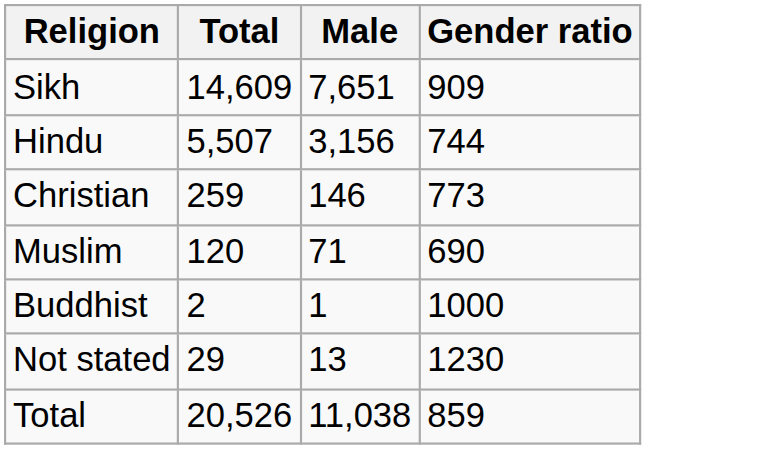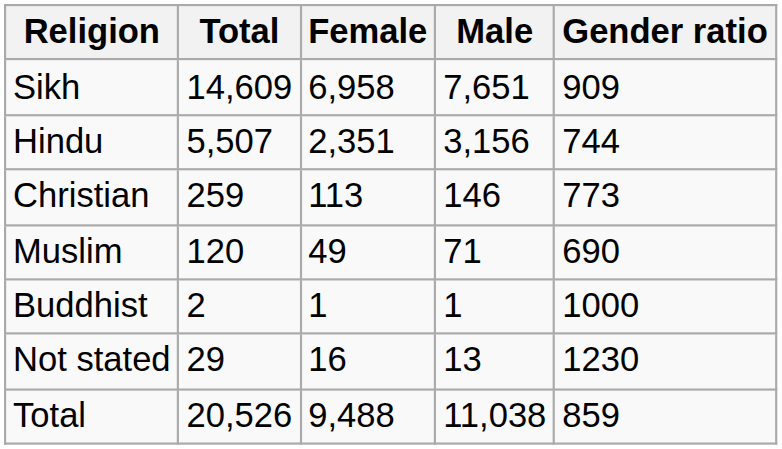 <table class="wikitable sortable">
 <tr>
 <th>Religion</th>
 <th>Total</th>
+<th>Female</th>
 <th>Male</th>
 <th>Gender ratio</th>
 </tr>
 <tr>
 <td>Sikh</td>
 <td>14,609</td>
+<td>6,958</td>
 <td>7,651</td>
 <td>909</td>
 </tr>
 <tr>
 <td>Hindu</td>
 <td>5,507</td>
+<td>2,351</td>
 <td>3,156</td>
 <td>744</td>
 </tr>
 <tr>
 <td>Christian</td>
 <td>259</td>
+<td>113</td>
 <td>146</td>
 <td>773</td>
 </tr>
 <tr>
 <td>Muslim</td>
 <td>120</td>
+<td>49</td>
 <td>71</td>
 <td>690</td>
 </tr>
 <tr>
 <td>Buddhist</td>
 <td>2</td>
 <td>1</td>
+<td>1</td>
 <td>1000</td>
 </tr>
 <tr>
 <td>Not stated</td>
 <td>29</td>
+<td>16</td>
 <td>13</td>
 <td>1230</td>
 </tr>
 <tr>
 <td>Total</td>
 <td>20,526</td>
+<td>9,488</td>
 <td>11,038</td>
 <td>859</td>
 </tr>
 </table>
